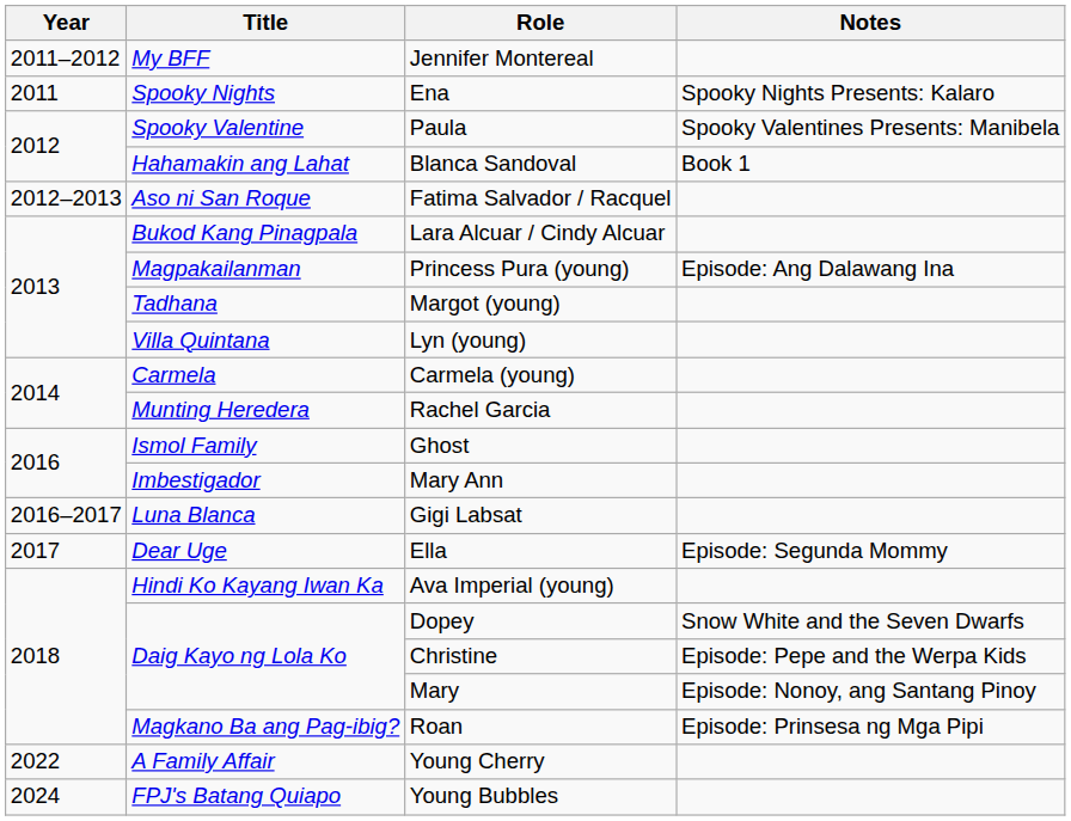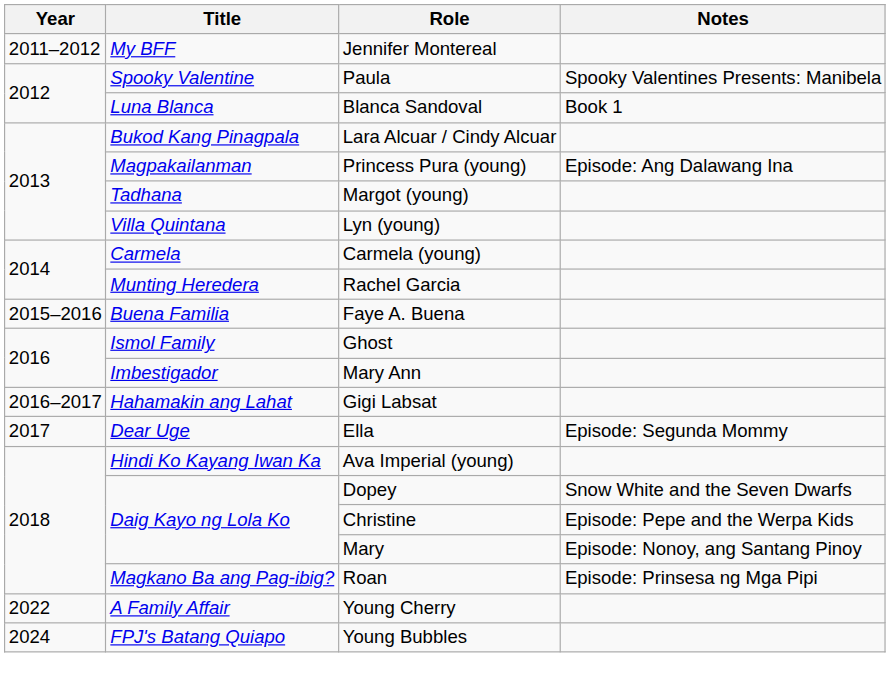 <table class="wikitable sortable">
 <tr>
 <th>Year</th>
 <th>Title</th>
 <th>Role</th>
 <th>Notes</th>
 </tr>
 <tr>
 <td>2011–2012</td>
 <td><em><a href='#'>My BFF</a></em></td>
 <td>Jennifer Montereal</td>
 <td></td>
 </tr>
 <tr>
-<td>2011</td>
-<td><em><a href='#'>Spooky Nights</a></em></td>
-<td>Ena</td>
-<td>Spooky Nights Presents: Kalaro</td>
-</tr>
-<tr>
 <td rowspan="2">2012</td>
 <td><em><a href='#'>Spooky Valentine</a></em></td>
 <td>Paula</td>
 <td>Spooky Valentines Presents: Manibela</td>
 </tr>
 <tr>
-<td><em><a href='#'>Hahamakin ang Lahat</a></em></td>
+<td><em><a href='#'>Luna Blanca</a></em></td>
 <td>Blanca Sandoval</td>
 <td>Book 1</td>
-</tr>
-<tr>
-<td>2012–2013</td>
-<td><em><a href='#'>Aso ni San Roque</a></em></td>
-<td>Fatima Salvador / Racquel</td>
-<td></td>
 </tr>
 <tr>
 <td rowspan="4">2013</td>
 <td><em><a href='#'>Bukod Kang Pinagpala</a></em></td>
 <td>Lara Alcuar / Cindy Alcuar</td>
 <td></td>
 </tr>
 <tr>
 <td><em><a href='#'>Magpakailanman</a></em></td>
 <td>Princess Pura (young)</td>
 <td>Episode: Ang Dalawang Ina</td>
 </tr>
 <tr>
 <td><em><a href='#'>Tadhana</a></em></td>
 <td>Margot (young)</td>
 <td></td>
 </tr>
 <tr>
 <td><em><a href='#'>Villa Quintana</a></em></td>
 <td>Lyn (young)</td>
 <td></td>
 </tr>
 <tr>
 <td rowspan="2">2014</td>
 <td><em><a href='#'>Carmela</a></em></td>
 <td>Carmela (young)</td>
 <td></td>
 </tr>
 <tr>
 <td><em><a href='#'>Munting Heredera</a></em></td>
 <td>Rachel Garcia</td>
 <td></td>
 </tr>
 <tr>
+<td>2015–2016</td>
+<td><em><a href='#'>Buena Familia</a></em></td>
+<td>Faye A. Buena</td>
+<td></td>
+</tr>
+<tr>
 <td rowspan="2">2016</td>
 <td><em><a href='#'>Ismol Family</a></em></td>
 <td>Ghost</td>
 <td></td>
 </tr>
 <tr>
 <td><em><a href='#'>Imbestigador</a></em></td>
 <td>Mary Ann</td>
 <td></td>
 </tr>
 <tr>
 <td>2016–2017</td>
-<td><em><a href='#'>Luna Blanca</a></em></td>
+<td><em><a href='#'>Hahamakin ang Lahat</a></em></td>
 <td>Gigi Labsat</td>
 <td></td>
 </tr>
 <tr>
 <td>2017</td>
 <td><em><a href='#'>Dear Uge</a></em></td>
 <td>Ella</td>
 <td>Episode: Segunda Mommy</td>
 </tr>
 <tr>
 <td rowspan="5">2018</td>
 <td><em><a href='#'>Hindi Ko Kayang Iwan Ka</a></em></td>
 <td>Ava Imperial (young)</td>
 <td></td>
 </tr>
 <tr>
 <td rowspan="3"><em><a href='#'>Daig Kayo ng Lola Ko</a></em></td>
 <td>Dopey</td>
 <td>Snow White and the Seven Dwarfs</td>
 </tr>
 <tr>
 <td>Christine</td>
 <td>Episode: Pepe and the Werpa Kids</td>
 </tr>
 <tr>
 <td>Mary</td>
 <td>Episode: Nonoy, ang Santang Pinoy</td>
 </tr>
 <tr>
 <td><em><a href='#'>Magkano Ba ang Pag-ibig?</a></em></td>
 <td>Roan</td>
 <td>Episode: Prinsesa ng Mga Pipi</td>
 </tr>
 <tr>
 <td>2022</td>
 <td><em><a href='#'>A Family Affair</a></em></td>
 <td>Young Cherry</td>
 <td></td>
 </tr>
 <tr>
 <td>2024</td>
 <td><em><a href='#'>FPJ's Batang Quiapo</a></em></td>
 <td>Young Bubbles</td>
 <td></td>
 </tr>
 </table>
